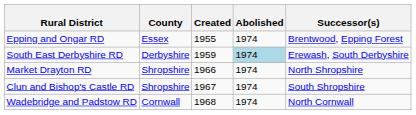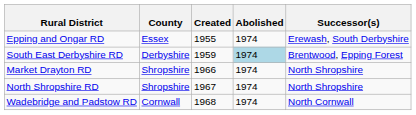 <table class="wikitable sortable">
 <tr>
 <th><br>Rural District</th>
 <th><br>County</th>
 <th><br>Created</th>
 <th><br>Abolished</th>
 <th><br>Successor(s)</th>
 </tr>
 <tr>
 <td><a href='#'>Epping and Ongar RD</a></td>
 <td><a href='#'>Essex</a></td>
 <td>1955</td>
 <td>1974</td>
-<td><a href='#'>Brentwood</a>, <a href='#'>Epping Forest</a></td>
+<td><a href='#'>Erewash</a>, <a href='#'>South Derbyshire</a></td>
 </tr>
 <tr>
 <td><a href='#'>South East Derbyshire RD</a></td>
 <td><a href='#'>Derbyshire</a></td>
 <td>1959</td>
 <td style="background: lightblue;">1974</td>
-<td><a href='#'>Erewash</a>, <a href='#'>South Derbyshire</a></td>
+<td><a href='#'>Brentwood</a>, <a href='#'>Epping Forest</a></td>
 </tr>
 <tr>
 <td><a href='#'>Market Drayton RD</a></td>
 <td><a href='#'>Shropshire</a></td>
 <td>1966</td>
 <td>1974</td>
 <td><a href='#'>North Shropshire</a></td>
 </tr>
 <tr>
-<td><a href='#'>Clun and Bishop's Castle RD</a></td>
+<td><a href='#'>North Shropshire RD</a></td>
 <td><a href='#'>Shropshire</a></td>
 <td>1967</td>
 <td>1974</td>
-<td><a href='#'>South Shropshire</a></td>
+<td><a href='#'>North Shropshire</a></td>
 </tr>
 <tr>
 <td><a href='#'>Wadebridge and Padstow RD</a></td>
 <td><a href='#'>Cornwall</a></td>
 <td>1968</td>
 <td>1974</td>
 <td><a href='#'>North Cornwall</a></td>
 </tr>
 </table>
